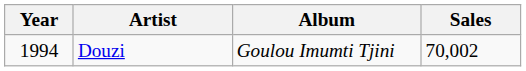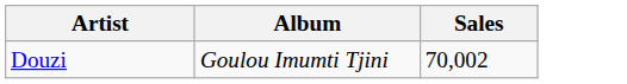 <table class="wikitable">
 <tr>
-<th width=50>Year</th>
 <th width=125>Artist</th>
 <th width=150>Album</th>
 <th width=75>Sales</th>
 </tr>
 <tr>
-<td align=center>1994</td>
 <td><a href='#'>Douzi</a></td>
 <td><em>Goulou Imumti Tjini</em></td>
 <td>70,002</td>
 </tr>
 </table>
